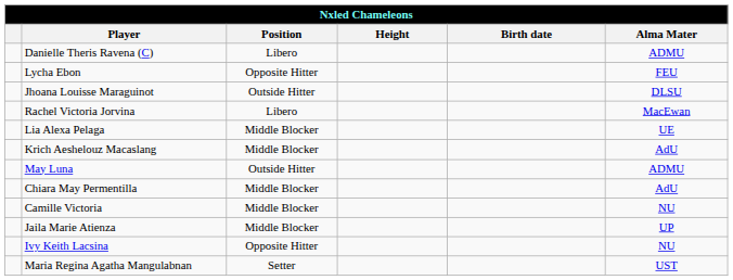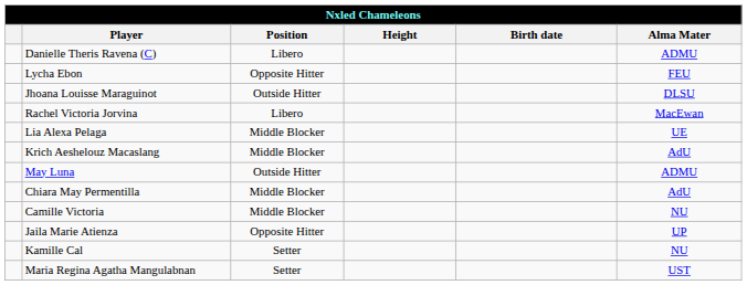 <table class="wikitable sortable" style="font-size:95%; text-align:left;">
 <tr>
 <th colspan="6" style= "background:black; color:#74FBF5; text-align: center"><strong>Nxled Chameleons</strong></th>
 </tr>
 <tr style="background:#FFFFFF;">
 <th style= "align=center; width:1em;"></th>
 <th style= "align=center;width:17em;">Player</th>
 <th style= "align=center; width:9em;">Position</th>
 <th style= "align=center; width:9em;">Height</th>
 <th style= "align=center;width:13em;">Birth date</th>
 <th style= "align=center; width:10em;">Alma Mater</th>
 </tr>
 <tr align=center>
 <td></td>
 <td align=left> Danielle Theris Ravena (<a href='#'>C</a>)</td>
 <td>Libero</td>
 <td></td>
 <td align=right></td>
 <td align=center><a href='#'>ADMU</a></td>
 </tr>
 <tr align=center>
 <td></td>
 <td align=left> Lycha Ebon</td>
 <td>Opposite Hitter</td>
 <td></td>
 <td align=right></td>
 <td align=center><a href='#'>FEU</a></td>
 </tr>
 <tr align=center>
 <td></td>
 <td align=left> Jhoana Louisse Maraguinot</td>
 <td>Outside Hitter</td>
 <td></td>
 <td align=right></td>
 <td><a href='#'>DLSU</a></td>
 </tr>
 <tr align=center>
 <td></td>
 <td align=left>  Rachel Victoria Jorvina</td>
 <td>Libero</td>
 <td></td>
 <td align=right></td>
 <td align=center><a href='#'>MacEwan</a></td>
 </tr>
 <tr align=center>
 <td></td>
 <td align=left> Lia Alexa Pelaga</td>
 <td>Middle Blocker</td>
 <td></td>
 <td align=right></td>
 <td align=center><a href='#'>UE</a></td>
 </tr>
 <tr align=center>
 <td></td>
 <td align=left> Krich Aeshelouz Macaslang</td>
 <td>Middle Blocker</td>
 <td></td>
 <td align=right></td>
 <td align=center><a href='#'>AdU</a></td>
 </tr>
 <tr align=center>
 <td></td>
 <td align=left> <a href='#'>May Luna</a></td>
 <td>Outside Hitter</td>
 <td></td>
 <td align=right></td>
 <td align=center><a href='#'>ADMU</a></td>
 </tr>
 <tr align=center>
 <td></td>
 <td align=left> Chiara May Permentilla</td>
 <td>Middle Blocker</td>
 <td></td>
 <td align=right></td>
 <td align=center><a href='#'>AdU</a></td>
 </tr>
 <tr align=center>
 <td></td>
 <td align=left> Camille Victoria</td>
 <td>Middle Blocker</td>
 <td></td>
 <td align=right></td>
 <td align=center><a href='#'>NU</a></td>
 </tr>
 <tr align=center>
 <td></td>
 <td align=left> Jaila Marie Atienza</td>
-<td>Middle Blocker</td>
+<td>Opposite Hitter</td>
 <td></td>
 <td align=right></td>
 <td align=center><a href='#'>UP</a></td>
 </tr>
 <tr align=center>
 <td></td>
-<td align=left> <a href='#'>Ivy Keith Lacsina</a></td>
-<td>Opposite Hitter</td>
+<td align=left> Kamille Cal</td>
+<td>Setter</td>
 <td></td>
 <td align=right></td>
 <td align=center><a href='#'>NU</a></td>
 </tr>
 <tr align=center>
 <td></td>
 <td align=left> Maria Regina Agatha Mangulabnan</td>
 <td>Setter</td>
 <td></td>
 <td align=right></td>
 <td><a href='#'>UST</a></td>
 </tr>
 </table>
